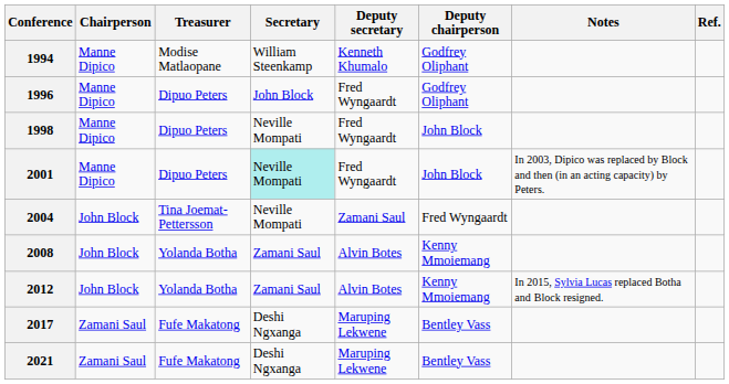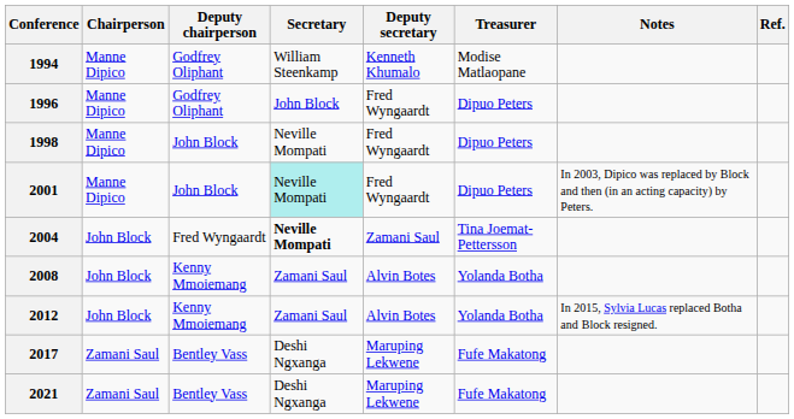 <table class="wikitable">
 <tr>
 <th>Conference</th>
 <th>Chairperson</th>
-<th>Treasurer</th>
+<th>Deputy chairperson</th>
 <th>Secretary</th>
 <th>Deputy secretary</th>
-<th>Deputy chairperson</th>
+<th>Treasurer</th>
 <th>Notes</th>
 <th>Ref.</th>
 </tr>
 <tr>
 <th>1994</th>
 <td><a href='#'>Manne Dipico</a></td>
-<td>Modise Matlaopane</td>
+<td><a href='#'>Godfrey Oliphant</a></td>
 <td>William Steenkamp</td>
 <td><a href='#'>Kenneth Khumalo</a></td>
-<td><a href='#'>Godfrey Oliphant</a></td>
+<td>Modise Matlaopane</td>
 <td></td>
 <td></td>
 </tr>
 <tr>
 <th>1996</th>
 <td><a href='#'>Manne Dipico</a></td>
-<td><a href='#'>Dipuo Peters</a></td>
+<td><a href='#'>Godfrey Oliphant</a></td>
 <td><a href='#'>John Block</a></td>
 <td>Fred Wyngaardt</td>
-<td><a href='#'>Godfrey Oliphant</a></td>
+<td><a href='#'>Dipuo Peters</a></td>
 <td></td>
 <td></td>
 </tr>
 <tr>
 <th>1998</th>
 <td><a href='#'>Manne Dipico</a></td>
-<td><a href='#'>Dipuo Peters</a></td>
+<td><a href='#'>John Block</a></td>
 <td>Neville Mompati</td>
 <td>Fred Wyngaardt</td>
-<td><a href='#'>John Block</a></td>
+<td><a href='#'>Dipuo Peters</a></td>
 <td></td>
 <td></td>
 </tr>
 <tr>
 <th>2001</th>
 <td><a href='#'>Manne Dipico</a></td>
-<td><a href='#'>Dipuo Peters</a></td>
+<td><a href='#'>John Block</a></td>
 <td style="background: paleturquoise;">Neville Mompati</td>
 <td>Fred Wyngaardt</td>
-<td><a href='#'>John Block</a></td>
+<td><a href='#'>Dipuo Peters</a></td>
 <td><small>In 2003, Dipico was replaced by Block and then (in an acting capacity) by Peters.</small></td>
 <td></td>
 </tr>
 <tr>
 <th>2004</th>
 <td><a href='#'>John Block</a></td>
+<td>Fred Wyngaardt</td>
+<td><strong>Neville Mompati</strong></td>
+<td><a href='#'>Zamani Saul</a></td>
 <td><a href='#'>Tina Joemat-Pettersson</a></td>
-<td>Neville Mompati</td>
-<td><a href='#'>Zamani Saul</a></td>
-<td>Fred Wyngaardt</td>
 <td></td>
 <td></td>
 </tr>
 <tr>
 <th>2008</th>
 <td><a href='#'>John Block</a></td>
-<td><a href='#'>Yolanda Botha</a></td>
+<td><a href='#'>Kenny Mmoiemang</a></td>
 <td><a href='#'>Zamani Saul</a></td>
 <td><a href='#'>Alvin Botes</a></td>
-<td><a href='#'>Kenny Mmoiemang</a></td>
+<td><a href='#'>Yolanda Botha</a></td>
 <td></td>
 <td></td>
 </tr>
 <tr>
 <th>2012</th>
 <td><a href='#'>John Block</a></td>
-<td><a href='#'>Yolanda Botha</a></td>
+<td><a href='#'>Kenny Mmoiemang</a></td>
 <td><a href='#'>Zamani Saul</a></td>
 <td><a href='#'>Alvin Botes</a></td>
-<td><a href='#'>Kenny Mmoiemang</a></td>
+<td><a href='#'>Yolanda Botha</a></td>
 <td><small>In 2015, <a href='#'>Sylvia Lucas</a> replaced Botha and</small> <small>Block resigned.</small></td>
 <td><strong></strong></td>
 </tr>
 <tr>
 <th>2017</th>
 <td><a href='#'>Zamani Saul</a></td>
-<td><a href='#'>Fufe Makatong</a></td>
+<td><a href='#'>Bentley Vass</a></td>
 <td>Deshi Ngxanga</td>
 <td><a href='#'>Maruping Lekwene</a></td>
-<td><a href='#'>Bentley Vass</a></td>
+<td><a href='#'>Fufe Makatong</a></td>
 <td></td>
 <td></td>
 </tr>
 <tr>
 <th>2021</th>
 <td><a href='#'>Zamani Saul</a></td>
-<td><a href='#'>Fufe Makatong</a></td>
+<td><a href='#'>Bentley Vass</a></td>
 <td>Deshi Ngxanga</td>
 <td><a href='#'>Maruping Lekwene</a></td>
-<td><a href='#'>Bentley Vass</a></td>
+<td><a href='#'>Fufe Makatong</a></td>
 <td></td>
 <td></td>
 </tr>
 </table>
